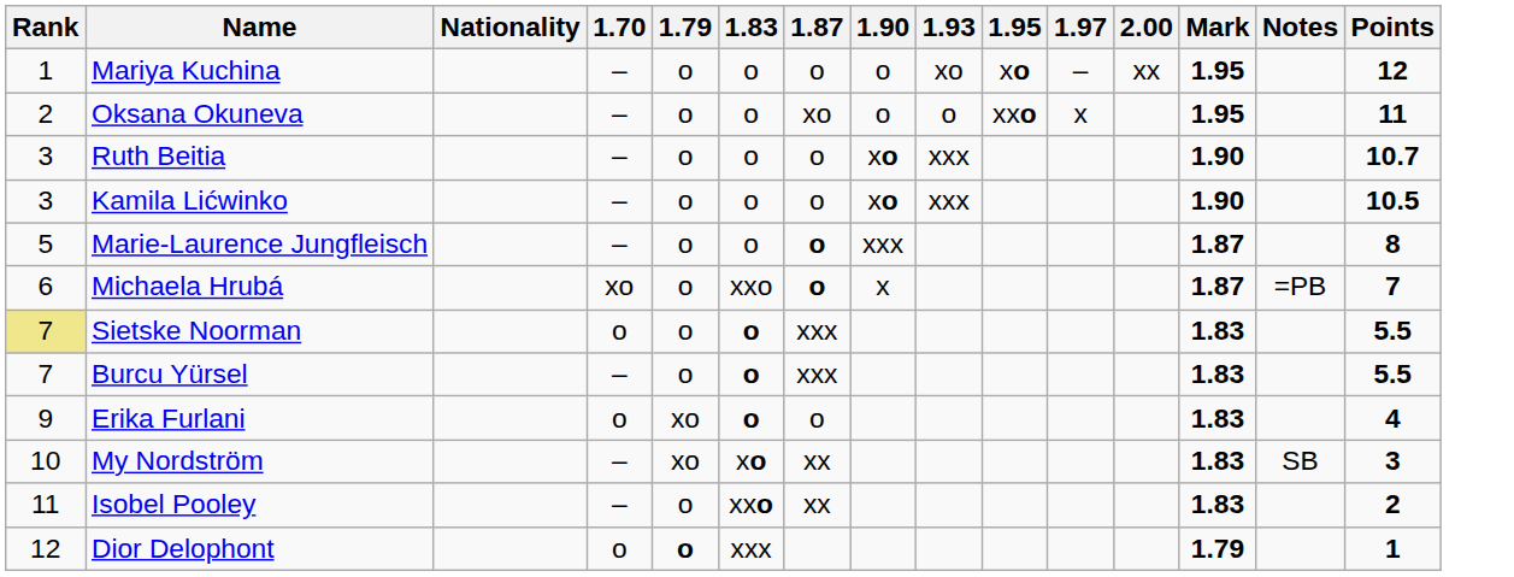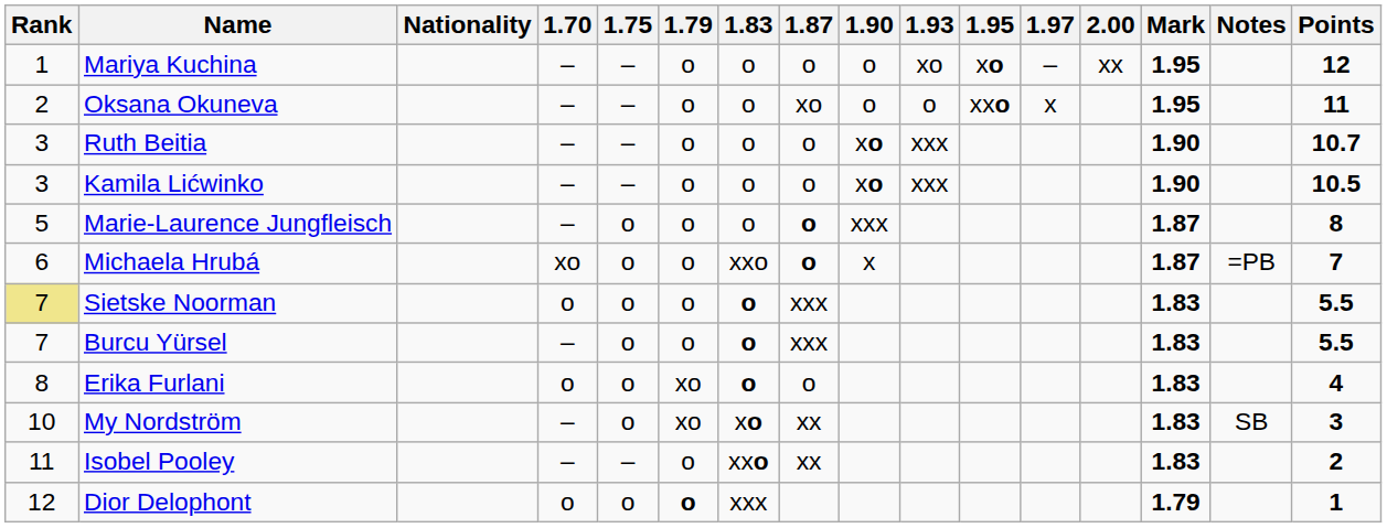 <table class="wikitable sortable" style="text-align:center">
 <tr>
 <th>Rank</th>
 <th>Name</th>
 <th>Nationality</th>
 <th>1.70</th>
+<th>1.75</th>
 <th>1.79</th>
 <th>1.83</th>
 <th>1.87</th>
 <th>1.90</th>
 <th>1.93</th>
 <th>1.95</th>
 <th>1.97</th>
 <th>2.00</th>
 <th>Mark</th>
 <th>Notes</th>
 <th>Points</th>
 </tr>
 <tr>
 <td>1</td>
 <td align=left><a href='#'>Mariya Kuchina</a></td>
 <td align=left></td>
+<td>–</td>
 <td>–</td>
 <td>o</td>
 <td>o</td>
 <td>o</td>
 <td>o</td>
 <td>xo</td>
 <td>x<strong>o</strong></td>
 <td>–</td>
 <td>xx</td>
 <td><strong>1.95</strong></td>
 <td></td>
 <td><strong>12</strong></td>
 </tr>
 <tr>
 <td>2</td>
 <td align=left><a href='#'>Oksana Okuneva</a></td>
 <td align=left></td>
 <td>–</td>
+<td>–</td>
 <td>o</td>
 <td>o</td>
 <td>xo</td>
 <td>o</td>
 <td>o</td>
 <td>xx<strong>o</strong></td>
 <td>x</td>
 <td></td>
 <td><strong>1.95</strong></td>
 <td></td>
 <td><strong>11</strong></td>
 </tr>
 <tr>
 <td>3</td>
 <td align=left><a href='#'>Ruth Beitia</a></td>
 <td align=left></td>
 <td>–</td>
+<td>–</td>
 <td>o</td>
 <td>o</td>
 <td>o</td>
 <td>x<strong>o</strong></td>
 <td>xxx</td>
 <td></td>
 <td></td>
 <td></td>
 <td><strong>1.90</strong></td>
 <td></td>
 <td><strong>10.7</strong></td>
 </tr>
 <tr>
 <td>3</td>
 <td align=left><a href='#'>Kamila Lićwinko</a></td>
 <td align=left></td>
+<td>–</td>
 <td>–</td>
 <td>o</td>
 <td>o</td>
 <td>o</td>
 <td>x<strong>o</strong></td>
 <td>xxx</td>
 <td></td>
 <td></td>
 <td></td>
 <td><strong>1.90</strong></td>
 <td></td>
 <td><strong>10.5</strong></td>
 </tr>
 <tr>
 <td>5</td>
 <td align=left><a href='#'>Marie-Laurence Jungfleisch</a></td>
 <td align=left></td>
 <td>–</td>
 <td>o</td>
 <td>o</td>
+<td>o</td>
 <td><strong>o</strong></td>
 <td>xxx</td>
 <td></td>
 <td></td>
 <td></td>
 <td></td>
 <td><strong>1.87</strong></td>
 <td></td>
 <td><strong>8</strong></td>
 </tr>
 <tr>
 <td>6</td>
 <td align=left><a href='#'>Michaela Hrubá</a></td>
 <td align=left></td>
 <td>xo</td>
 <td>o</td>
+<td>o</td>
 <td>xxo</td>
 <td><strong>o</strong></td>
 <td>x</td>
 <td></td>
 <td></td>
 <td></td>
 <td></td>
 <td><strong>1.87</strong></td>
 <td>=PB</td>
 <td><strong>7</strong></td>
 </tr>
 <tr>
 <td style="background: khaki;">7</td>
 <td align=left><a href='#'>Sietske Noorman</a></td>
 <td align=left></td>
+<td>o</td>
 <td>o</td>
 <td>o</td>
 <td><strong>o</strong></td>
 <td>xxx</td>
 <td></td>
 <td></td>
 <td></td>
 <td></td>
 <td></td>
 <td><strong>1.83</strong></td>
 <td></td>
 <td><strong>5.5</strong></td>
 </tr>
 <tr>
 <td>7</td>
 <td align=left><a href='#'>Burcu Yürsel</a></td>
 <td align=left></td>
 <td>–</td>
 <td>o</td>
+<td>o</td>
 <td><strong>o</strong></td>
 <td>xxx</td>
 <td></td>
 <td></td>
 <td></td>
 <td></td>
 <td></td>
 <td><strong>1.83</strong></td>
 <td></td>
 <td><strong>5.5</strong></td>
 </tr>
 <tr>
-<td>9</td>
+<td>8</td>
 <td align=left><a href='#'>Erika Furlani</a></td>
 <td align=left></td>
+<td>o</td>
 <td>o</td>
 <td>xo</td>
 <td><strong>o</strong></td>
 <td>o</td>
 <td></td>
 <td></td>
 <td></td>
 <td></td>
 <td></td>
 <td><strong>1.83</strong></td>
 <td></td>
 <td><strong>4</strong></td>
 </tr>
 <tr>
 <td>10</td>
 <td align=left><a href='#'>My Nordström</a></td>
 <td align=left></td>
 <td>–</td>
+<td>o</td>
 <td>xo</td>
 <td>x<strong>o</strong></td>
 <td>xx</td>
 <td></td>
 <td></td>
 <td></td>
 <td></td>
 <td></td>
 <td><strong>1.83</strong></td>
 <td>SB</td>
 <td><strong>3</strong></td>
 </tr>
 <tr>
 <td>11</td>
 <td align=left><a href='#'>Isobel Pooley</a></td>
 <td align=left></td>
+<td>–</td>
 <td>–</td>
 <td>o</td>
 <td>xx<strong>o</strong></td>
 <td>xx</td>
 <td></td>
 <td></td>
 <td></td>
 <td></td>
 <td></td>
 <td><strong>1.83</strong></td>
 <td></td>
 <td><strong>2</strong></td>
 </tr>
 <tr>
 <td>12</td>
 <td align=left><a href='#'>Dior Delophont</a></td>
 <td align=left></td>
 <td>o</td>
+<td>o</td>
 <td><strong>o</strong></td>
 <td>xxx</td>
 <td></td>
 <td></td>
 <td></td>
 <td></td>
 <td></td>
 <td></td>
 <td><strong>1.79</strong></td>
 <td></td>
 <td><strong>1</strong></td>
 </tr>
 </table>
